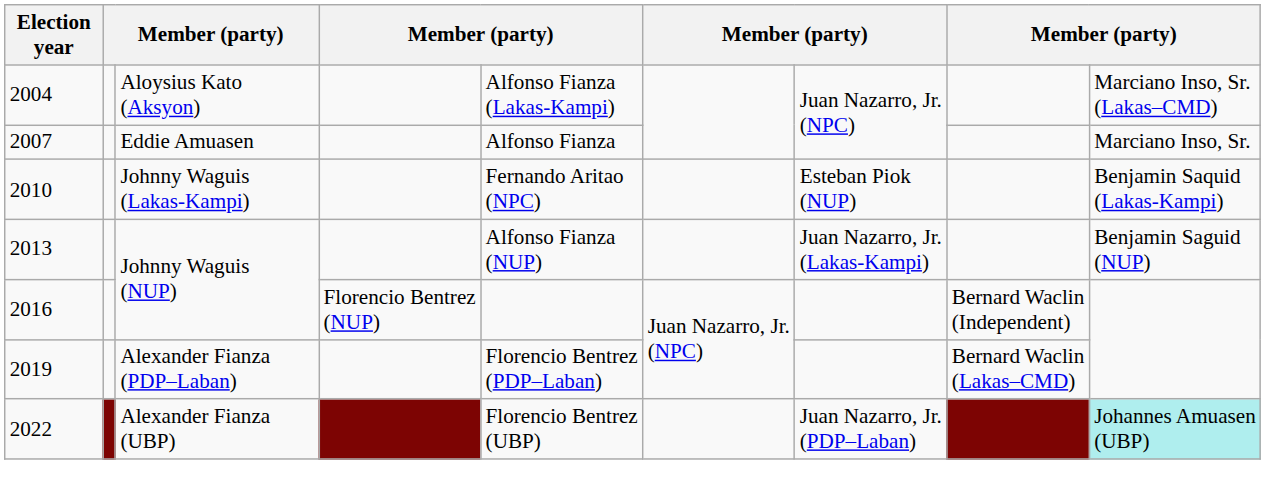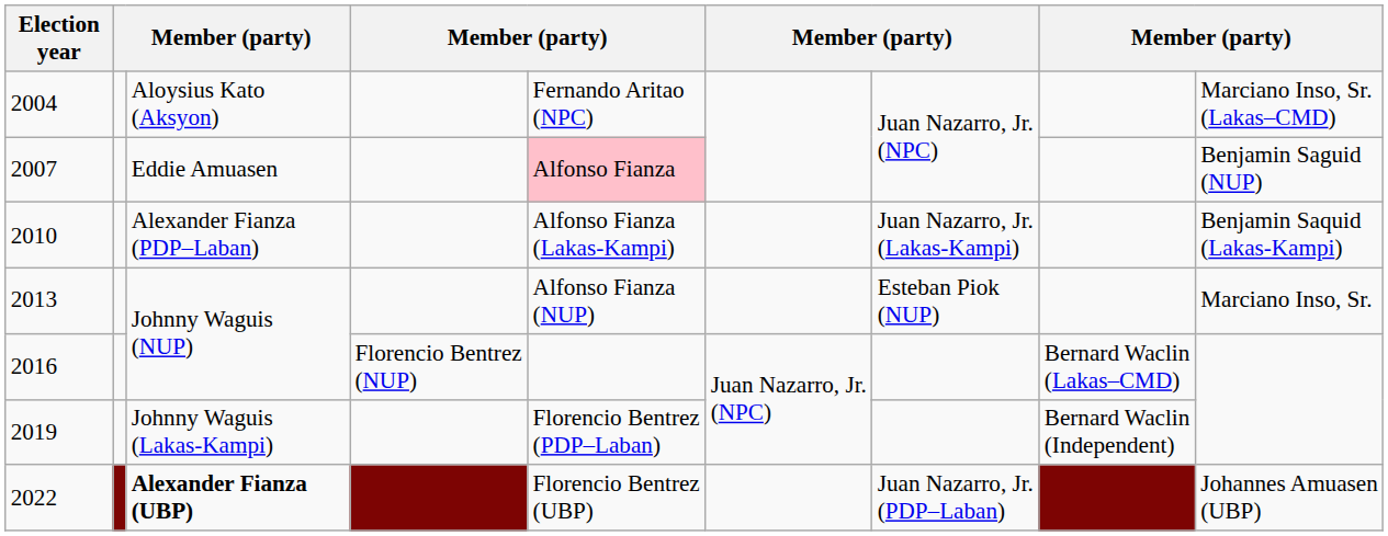 <table class=wikitable style="font-size:90%">
 <tr>
 <th width=60px>Election<br>year</th>
 <th colspan=2 width=140px>Member (party)</th>
 <th colspan=2 width=140px>Member (party)</th>
 <th colspan=2 width=140px>Member (party)</th>
 <th colspan=2 width=140px>Member (party)</th>
 </tr>
 <tr>
 <td>2004</td>
 <td bgcolor=></td>
 <td>Aloysius Kato<br>(<a href='#'>Aksyon</a>)</td>
 <td bgcolor=></td>
-<td>Alfonso Fianza<br>(<a href='#'>Lakas-Kampi</a>)</td>
+<td>Fernando Aritao<br>(<a href='#'>NPC</a>)</td>
 <td rowspan=2 bgcolor=></td>
 <td rowspan=2>Juan Nazarro, Jr.<br>(<a href='#'>NPC</a>)</td>
 <td bgcolor=></td>
 <td>Marciano Inso, Sr.<br>(<a href='#'>Lakas–CMD</a>)</td>
 </tr>
 <tr>
 <td>2007</td>
 <td></td>
 <td>Eddie Amuasen</td>
 <td></td>
-<td>Alfonso Fianza</td>
+<td style="background: pink;">Alfonso Fianza</td>
 <td></td>
-<td>Marciano Inso, Sr.</td>
+<td>Benjamin Saguid<br>(<a href='#'>NUP</a>)</td>
 </tr>
 <tr>
 <td>2010</td>
 <td bgcolor=></td>
-<td>Johnny Waguis<br>(<a href='#'>Lakas-Kampi</a>)</td>
+<td>Alexander Fianza<br>(<a href='#'>PDP–Laban</a>)</td>
 <td bgcolor=></td>
-<td>Fernando Aritao<br>(<a href='#'>NPC</a>)</td>
+<td>Alfonso Fianza<br>(<a href='#'>Lakas-Kampi</a>)</td>
 <td bgcolor=></td>
-<td>Esteban Piok<br>(<a href='#'>NUP</a>)</td>
+<td>Juan Nazarro, Jr.<br>(<a href='#'>Lakas-Kampi</a>)</td>
 <td bgcolor=></td>
 <td>Benjamin Saquid<br>(<a href='#'>Lakas-Kampi</a>)</td>
 </tr>
 <tr>
 <td>2013</td>
 <td bgcolor=></td>
 <td rowspan=2>Johnny Waguis<br>(<a href='#'>NUP</a>)</td>
 <td bgcolor=></td>
 <td>Alfonso Fianza<br>(<a href='#'>NUP</a>)</td>
 <td bgcolor=></td>
-<td>Juan Nazarro, Jr.<br>(<a href='#'>Lakas-Kampi</a>)</td>
+<td>Esteban Piok<br>(<a href='#'>NUP</a>)</td>
 <td bgcolor=></td>
-<td>Benjamin Saguid<br>(<a href='#'>NUP</a>)</td>
+<td>Marciano Inso, Sr.</td>
 </tr>
 <tr>
 <td>2016</td>
 <td bgcolor=></td>
 <td>Florencio Bentrez<br>(<a href='#'>NUP</a>)</td>
 <td bgcolor=></td>
 <td rowspan=2>Juan Nazarro, Jr.<br>(<a href='#'>NPC</a>)</td>
 <td bgcolor=></td>
-<td>Bernard Waclin<br>(Independent)</td>
+<td>Bernard Waclin<br>(<a href='#'>Lakas–CMD</a>)</td>
 </tr>
 <tr>
 <td>2019</td>
 <td bgcolor=></td>
-<td>Alexander Fianza<br>(<a href='#'>PDP–Laban</a>)</td>
+<td>Johnny Waguis<br>(<a href='#'>Lakas-Kampi</a>)</td>
 <td bgcolor=></td>
 <td>Florencio Bentrez<br>(<a href='#'>PDP–Laban</a>)</td>
 <td bgcolor=></td>
-<td>Bernard Waclin<br>(<a href='#'>Lakas–CMD</a>)</td>
+<td>Bernard Waclin<br>(Independent)</td>
 </tr>
 <tr>
 <td>2022</td>
 <td bgcolor=7D0403></td>
-<td>Alexander Fianza<br>(UBP)</td>
+<td><strong>Alexander Fianza<br>(UBP)</strong></td>
 <td bgcolor=7D0403></td>
 <td>Florencio Bentrez<br>(UBP)</td>
 <td bgcolor=></td>
 <td>Juan Nazarro, Jr.<br>(<a href='#'>PDP–Laban</a>)</td>
 <td bgcolor=7D0403></td>
-<td style="background: paleturquoise;">Johannes Amuasen<br>(UBP)</td>
+<td>Johannes Amuasen<br>(UBP)</td>
 </tr>
 </table>
